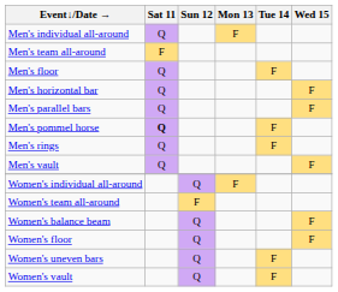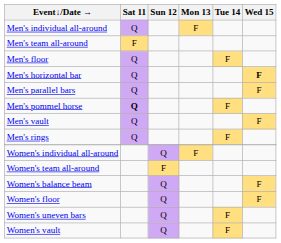 <table class="wikitable" style="margin:0.5em auto; font-size:90%; line-height:1.25em;">
 <tr style="text-align:center;">
 <th>Event↓/Date →</th>
 <th>Sat 11</th>
 <th>Sun 12</th>
 <th>Mon 13</th>
 <th>Tue 14</th>
 <th>Wed 15</th>
 </tr>
 <tr>
 <td style="text-align:left;"><a href='#'>Men's individual all-around</a></td>
 <td style="background-color:#D0A9F5;text-align:center;">Q</td>
 <td></td>
 <td style="background-color:#FFDF80;text-align:center;">F</td>
 <td></td>
 <td></td>
 </tr>
 <tr>
 <td style="text-align:left;"><a href='#'>Men's team all-around</a></td>
 <td style="background-color:#FFDF80;text-align:center;">F</td>
 <td></td>
 <td></td>
 <td></td>
 <td></td>
 </tr>
 <tr>
 <td style="text-align:left;"><a href='#'>Men's floor</a></td>
 <td style="background-color:#D0A9F5;text-align:center;">Q</td>
 <td></td>
 <td></td>
 <td style="background-color:#FFDF80;text-align:center;">F</td>
 <td></td>
 </tr>
 <tr>
 <td style="text-align:left;"><a href='#'>Men's horizontal bar</a></td>
 <td style="background-color:#D0A9F5;text-align:center;">Q</td>
 <td></td>
 <td></td>
 <td></td>
-<td style="background-color:#FFDF80;text-align:center;">F</td>
+<td style="background-color:#FFDF80;text-align:center;"><strong>F</strong></td>
 </tr>
 <tr>
 <td style="text-align:left;"><a href='#'>Men's parallel bars</a></td>
 <td style="background-color:#D0A9F5;text-align:center;">Q</td>
 <td></td>
 <td></td>
 <td></td>
 <td style="background-color:#FFDF80;text-align:center;">F</td>
 </tr>
 <tr>
 <td style="text-align:left;"><a href='#'>Men's pommel horse</a></td>
 <td style="background-color:#D0A9F5;text-align:center;"><strong>Q</strong></td>
 <td></td>
 <td></td>
 <td style="background-color:#FFDF80;text-align:center;">F</td>
 <td></td>
 </tr>
 <tr>
+<td style="text-align:left;"><a href='#'>Men's vault</a></td>
+<td style="background-color:#D0A9F5;text-align:center;">Q</td>
+<td></td>
+<td></td>
+<td></td>
+<td style="background-color:#FFDF80;text-align:center;">F</td>
+</tr>
+<tr>
 <td style="text-align:left;"><a href='#'>Men's rings</a></td>
 <td style="background-color:#D0A9F5;text-align:center;">Q</td>
 <td></td>
 <td></td>
 <td style="background-color:#FFDF80;text-align:center;">F</td>
 <td></td>
-</tr>
-<tr>
-<td style="text-align:left;"><a href='#'>Men's vault</a></td>
-<td style="background-color:#D0A9F5;text-align:center;">Q</td>
-<td></td>
-<td></td>
-<td></td>
-<td style="background-color:#FFDF80;text-align:center;">F</td>
 </tr>
 <tr>
 </tr>
 <tr style="text-align:center;">
 <td style="text-align:left;"><a href='#'>Women's individual all-around</a></td>
 <td></td>
 <td style="background-color:#D0A9F5;text-align:center;">Q</td>
 <td style="background-color:#FFDF80;text-align:center;">F</td>
 <td></td>
 <td></td>
 </tr>
 <tr>
 <td style="text-align:left;"><a href='#'>Women's team all-around</a></td>
 <td></td>
 <td style="background-color:#FFDF80;text-align:center;">F</td>
 <td></td>
 <td></td>
 <td></td>
 </tr>
 <tr style="text-align:center;">
 <td style="text-align:left;"><a href='#'>Women's balance beam</a></td>
 <td></td>
 <td style="background-color:#D0A9F5;text-align:center;">Q</td>
 <td></td>
 <td></td>
 <td style="background-color:#FFDF80;text-align:center;">F</td>
 </tr>
 <tr style="text-align:center;">
 <td style="text-align:left;"><a href='#'>Women's floor</a></td>
 <td></td>
 <td style="background-color:#D0A9F5;text-align:center;">Q</td>
 <td></td>
 <td></td>
 <td style="background-color:#FFDF80;text-align:center;">F</td>
 </tr>
 <tr style="text-align:center;">
 <td style="text-align:left;"><a href='#'>Women's uneven bars</a></td>
 <td></td>
 <td style="background-color:#D0A9F5;text-align:center;">Q</td>
 <td></td>
 <td style="background-color:#FFDF80;text-align:center;">F</td>
 <td></td>
 </tr>
 <tr style="text-align:center;">
 <td style="text-align:left;"><a href='#'>Women's vault</a></td>
 <td></td>
 <td style="background-color:#D0A9F5;text-align:center;">Q</td>
 <td></td>
 <td style="background-color:#FFDF80;text-align:center;">F</td>
 <td></td>
 </tr>
 </table>
